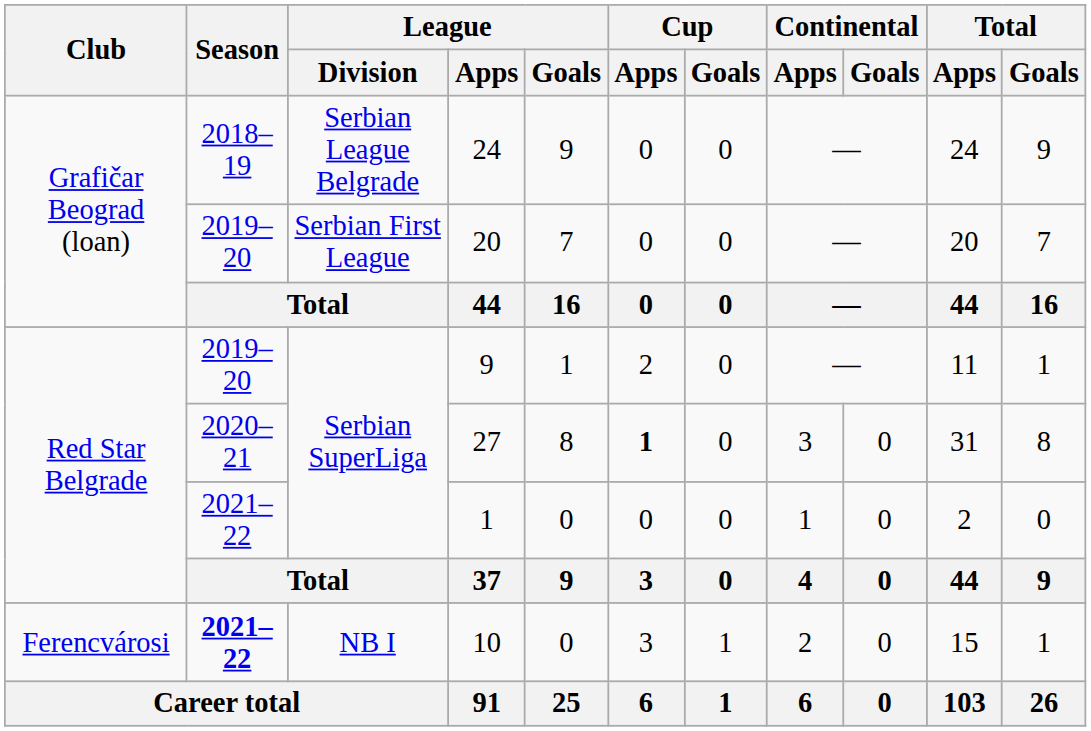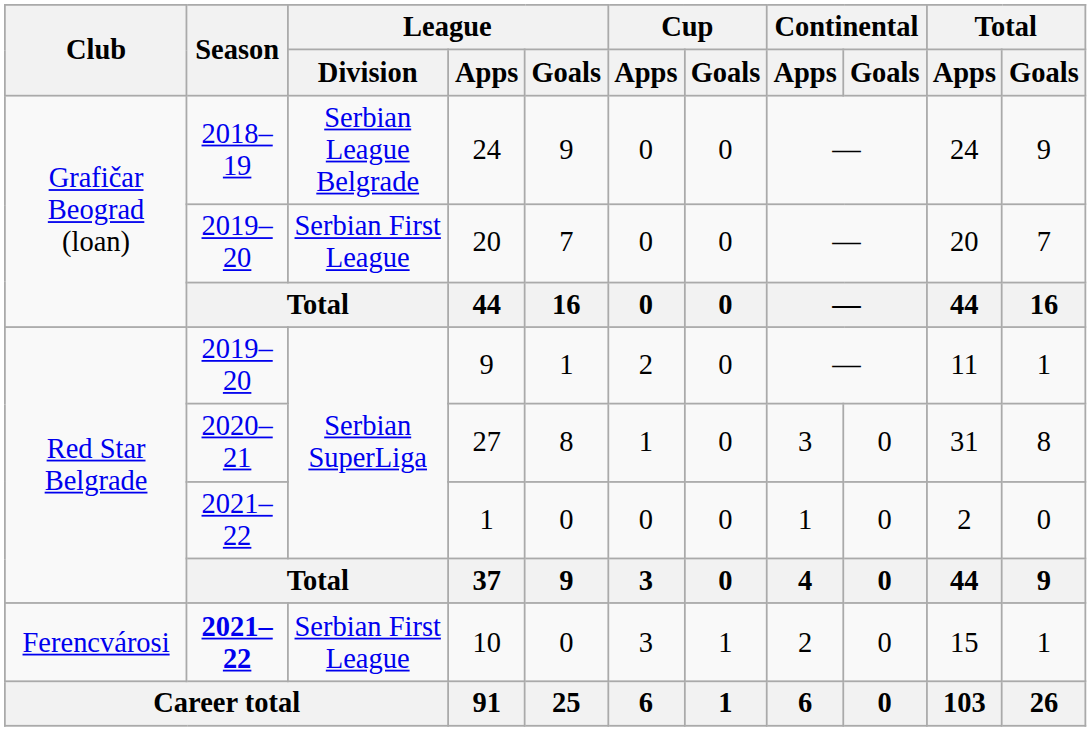 <table class="wikitable" style="text-align:center">
 <tr>
 <th rowspan="2">Club</th>
 <th rowspan="2">Season</th>
 <th colspan="3">League</th>
 <th colspan="2">Cup</th>
 <th colspan="2">Continental</th>
 <th colspan="2">Total</th>
 </tr>
 <tr>
 <th>Division</th>
 <th>Apps</th>
 <th>Goals</th>
 <th>Apps</th>
 <th>Goals</th>
 <th>Apps</th>
 <th>Goals</th>
 <th>Apps</th>
 <th>Goals</th>
 </tr>
 <tr>
 <td rowspan="3"><a href='#'>Grafičar Beograd</a> (loan)</td>
 <td><a href='#'>2018–19</a></td>
 <td><a href='#'>Serbian League Belgrade</a></td>
 <td>24</td>
 <td>9</td>
 <td>0</td>
 <td>0</td>
 <td colspan="2">—</td>
 <td>24</td>
 <td>9</td>
 </tr>
 <tr>
 <td><a href='#'>2019–20</a></td>
 <td><a href='#'>Serbian First League</a></td>
 <td>20</td>
 <td>7</td>
 <td>0</td>
 <td>0</td>
 <td colspan="2">—</td>
 <td>20</td>
 <td>7</td>
 </tr>
 <tr>
 <th colspan="2">Total</th>
 <th>44</th>
 <th>16</th>
 <th>0</th>
 <th>0</th>
 <th colspan="2">—</th>
 <th>44</th>
 <th>16</th>
 </tr>
 <tr>
 <td rowspan="4"><a href='#'>Red Star Belgrade</a></td>
 <td><a href='#'>2019–20</a></td>
 <td rowspan="3"><a href='#'>Serbian SuperLiga</a></td>
 <td>9</td>
 <td>1</td>
 <td>2</td>
 <td>0</td>
 <td colspan="2">—</td>
 <td>11</td>
 <td>1</td>
 </tr>
 <tr>
 <td><a href='#'>2020–21</a></td>
 <td>27</td>
 <td>8</td>
-<td><strong>1</strong></td>
+<td>1</td>
 <td>0</td>
 <td>3</td>
 <td>0</td>
 <td>31</td>
 <td>8</td>
 </tr>
 <tr>
 <td><a href='#'>2021–22</a></td>
 <td>1</td>
 <td>0</td>
 <td>0</td>
 <td>0</td>
 <td>1</td>
 <td>0</td>
 <td>2</td>
 <td>0</td>
 </tr>
 <tr>
 <th colspan="2">Total</th>
 <th>37</th>
 <th>9</th>
 <th>3</th>
 <th>0</th>
 <th>4</th>
 <th>0</th>
 <th>44</th>
 <th>9</th>
 </tr>
 <tr>
 <td><a href='#'>Ferencvárosi</a></td>
 <td><strong><a href='#'>2021–22</a></strong></td>
-<td><a href='#'>NB I</a></td>
+<td><a href='#'>Serbian First League</a></td>
 <td>10</td>
 <td>0</td>
 <td>3</td>
 <td>1</td>
 <td>2</td>
 <td>0</td>
 <td>15</td>
 <td>1</td>
 </tr>
 <tr>
 <th colspan="3">Career total</th>
 <th>91</th>
 <th>25</th>
 <th>6</th>
 <th>1</th>
 <th>6</th>
 <th>0</th>
 <th>103</th>
 <th>26</th>
 </tr>
 </table>
